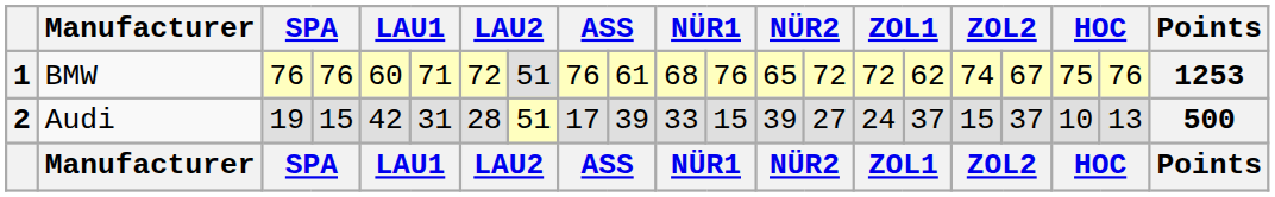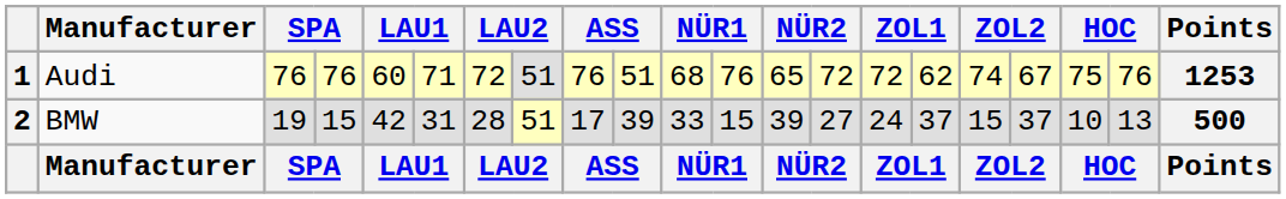 <table class="wikitable" style="font-size:85%; text-align:center;">
 <tr>
 <th></th>
 <th>Manufacturer</th>
 <th colspan="2"><a href='#'>SPA</a><br></th>
 <th colspan="2"><a href='#'>LAU1</a><br></th>
 <th colspan="2"><a href='#'>LAU2</a><br></th>
 <th colspan="2"><a href='#'>ASS</a><br></th>
 <th colspan="2"><a href='#'>NÜR1</a><br></th>
 <th colspan="2"><a href='#'>NÜR2</a><br></th>
 <th colspan="2"><a href='#'>ZOL1</a><br></th>
 <th colspan="2"><a href='#'>ZOL2</a><br></th>
 <th colspan="2"><a href='#'>HOC</a><br></th>
 <th>Points</th>
 </tr>
 <tr>
 <th>1</th>
-<td align="left">BMW</td>
+<td align="left">Audi</td>
 <td style="background:#ffffbf;">76</td>
 <td style="background:#ffffbf;">76</td>
 <td style="background:#ffffbf;">60</td>
 <td style="background:#ffffbf;">71</td>
 <td style="background:#ffffbf;">72</td>
 <td style="background:#dfdfdf;">51</td>
 <td style="background:#ffffbf;">76</td>
-<td style="background:#ffffbf;">61</td>
+<td style="background:#ffffbf;">51</td>
 <td style="background:#ffffbf;">68</td>
 <td style="background:#ffffbf;">76</td>
 <td style="background:#ffffbf;">65</td>
 <td style="background:#ffffbf;">72</td>
 <td style="background:#ffffbf;">72</td>
 <td style="background:#ffffbf;">62</td>
 <td style="background:#ffffbf;">74</td>
 <td style="background:#ffffbf;">67</td>
 <td style="background:#ffffbf;">75</td>
 <td style="background:#ffffbf;">76</td>
 <th>1253</th>
 </tr>
 <tr>
 <th>2</th>
-<td align="left">Audi</td>
+<td align="left">BMW</td>
 <td style="background:#dfdfdf;">19</td>
 <td style="background:#dfdfdf;">15</td>
 <td style="background:#dfdfdf;">42</td>
 <td style="background:#dfdfdf;">31</td>
 <td style="background:#dfdfdf;">28</td>
 <td style="background:#ffffbf;">51</td>
 <td style="background:#dfdfdf;">17</td>
 <td style="background:#dfdfdf;">39</td>
 <td style="background:#dfdfdf;">33</td>
 <td style="background:#dfdfdf;">15</td>
 <td style="background:#dfdfdf;">39</td>
 <td style="background:#dfdfdf;">27</td>
 <td style="background:#dfdfdf;">24</td>
 <td style="background:#dfdfdf;">37</td>
 <td style="background:#dfdfdf;">15</td>
 <td style="background:#dfdfdf;">37</td>
 <td style="background:#dfdfdf;">10</td>
 <td style="background:#dfdfdf;">13</td>
 <th>500</th>
 </tr>
 <tr>
 <th></th>
 <th>Manufacturer</th>
 <th colspan="2"><a href='#'>SPA</a><br></th>
 <th colspan="2"><a href='#'>LAU1</a><br></th>
 <th colspan="2"><a href='#'>LAU2</a><br></th>
 <th colspan="2"><a href='#'>ASS</a><br></th>
 <th colspan="2"><a href='#'>NÜR1</a><br></th>
 <th colspan="2"><a href='#'>NÜR2</a><br></th>
 <th colspan="2"><a href='#'>ZOL1</a><br></th>
 <th colspan="2"><a href='#'>ZOL2</a><br></th>
 <th colspan="2"><a href='#'>HOC</a><br></th>
 <th>Points</th>
 </tr>
 </table>
